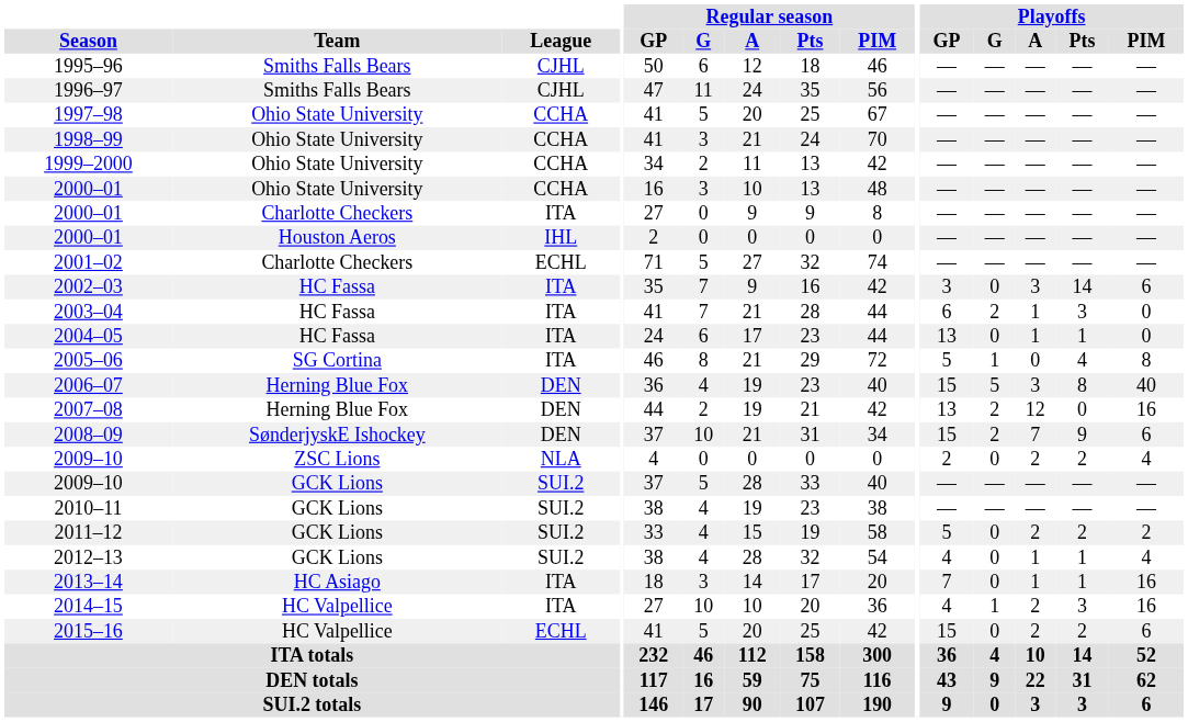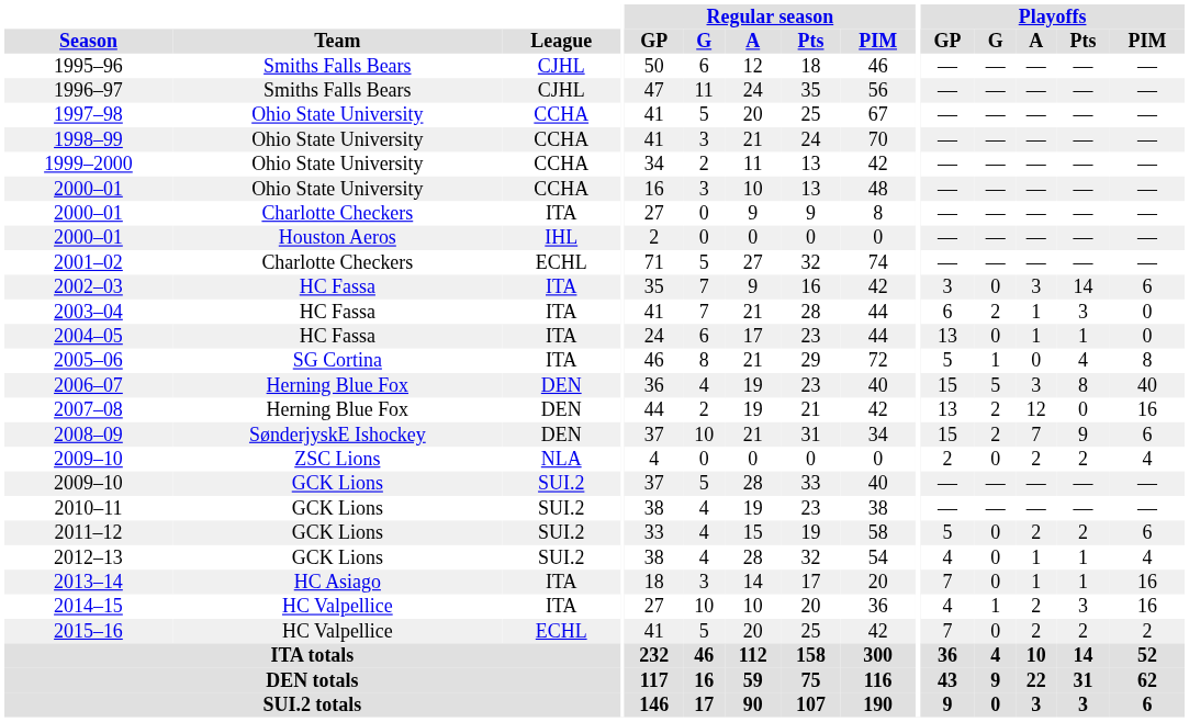 <table border="0" cellpadding="1" cellspacing="0" style="text-align:center; width:60em">
 <tr bgcolor="#e0e0e0">
 <th colspan="3" bgcolor="#ffffff"></th>
 <th rowspan="99" bgcolor="#ffffff"></th>
 <th colspan="5"><a href='#'>Regular season</a></th>
 <th rowspan="99" bgcolor="#ffffff"></th>
 <th colspan="5"><a href='#'>Playoffs</a></th>
 </tr>
 <tr bgcolor="#e0e0e0">
 <th><a href='#'>Season</a></th>
 <th>Team</th>
 <th>League</th>
 <th>GP</th>
 <th><a href='#'>G</a></th>
 <th><a href='#'>A</a></th>
 <th><a href='#'>Pts</a></th>
 <th><a href='#'>PIM</a></th>
 <th>GP</th>
 <th>G</th>
 <th>A</th>
 <th>Pts</th>
 <th>PIM</th>
 </tr>
 <tr>
 <td>1995–96</td>
 <td><a href='#'>Smiths Falls Bears</a></td>
 <td><a href='#'>CJHL</a></td>
 <td>50</td>
 <td>6</td>
 <td>12</td>
 <td>18</td>
 <td>46</td>
 <td>—</td>
 <td>—</td>
 <td>—</td>
 <td>—</td>
 <td>—</td>
 </tr>
 <tr bgcolor="#f0f0f0">
 <td>1996–97</td>
 <td>Smiths Falls Bears</td>
 <td>CJHL</td>
 <td>47</td>
 <td>11</td>
 <td>24</td>
 <td>35</td>
 <td>56</td>
 <td>—</td>
 <td>—</td>
 <td>—</td>
 <td>—</td>
 <td>—</td>
 </tr>
 <tr>
 <td><a href='#'>1997–98</a></td>
 <td><a href='#'>Ohio State University</a></td>
 <td><a href='#'>CCHA</a></td>
 <td>41</td>
 <td>5</td>
 <td>20</td>
 <td>25</td>
 <td>67</td>
 <td>—</td>
 <td>—</td>
 <td>—</td>
 <td>—</td>
 <td>—</td>
 </tr>
 <tr bgcolor="#f0f0f0">
 <td><a href='#'>1998–99</a></td>
 <td>Ohio State University</td>
 <td>CCHA</td>
 <td>41</td>
 <td>3</td>
 <td>21</td>
 <td>24</td>
 <td>70</td>
 <td>—</td>
 <td>—</td>
 <td>—</td>
 <td>—</td>
 <td>—</td>
 </tr>
 <tr>
 <td><a href='#'>1999–2000</a></td>
 <td>Ohio State University</td>
 <td>CCHA</td>
 <td>34</td>
 <td>2</td>
 <td>11</td>
 <td>13</td>
 <td>42</td>
 <td>—</td>
 <td>—</td>
 <td>—</td>
 <td>—</td>
 <td>—</td>
 </tr>
 <tr bgcolor="#f0f0f0">
 <td><a href='#'>2000–01</a></td>
 <td>Ohio State University</td>
 <td>CCHA</td>
 <td>16</td>
 <td>3</td>
 <td>10</td>
 <td>13</td>
 <td>48</td>
 <td>—</td>
 <td>—</td>
 <td>—</td>
 <td>—</td>
 <td>—</td>
 </tr>
 <tr>
 <td><a href='#'>2000–01</a></td>
 <td><a href='#'>Charlotte Checkers</a></td>
 <td>ITA</td>
 <td>27</td>
 <td>0</td>
 <td>9</td>
 <td>9</td>
 <td>8</td>
 <td>—</td>
 <td>—</td>
 <td>—</td>
 <td>—</td>
 <td>—</td>
 </tr>
 <tr bgcolor="#f0f0f0">
 <td><a href='#'>2000–01</a></td>
 <td><a href='#'>Houston Aeros</a></td>
 <td><a href='#'>IHL</a></td>
 <td>2</td>
 <td>0</td>
 <td>0</td>
 <td>0</td>
 <td>0</td>
 <td>—</td>
 <td>—</td>
 <td>—</td>
 <td>—</td>
 <td>—</td>
 </tr>
 <tr>
 <td><a href='#'>2001–02</a></td>
 <td>Charlotte Checkers</td>
 <td>ECHL</td>
 <td>71</td>
 <td>5</td>
 <td>27</td>
 <td>32</td>
 <td>74</td>
 <td>—</td>
 <td>—</td>
 <td>—</td>
 <td>—</td>
 <td>—</td>
 </tr>
 <tr bgcolor="#f0f0f0">
 <td><a href='#'>2002–03</a></td>
 <td><a href='#'>HC Fassa</a></td>
 <td><a href='#'>ITA</a></td>
 <td>35</td>
 <td>7</td>
 <td>9</td>
 <td>16</td>
 <td>42</td>
 <td>3</td>
 <td>0</td>
 <td>3</td>
 <td>14</td>
 <td>6</td>
 </tr>
 <tr>
 <td><a href='#'>2003–04</a></td>
 <td>HC Fassa</td>
 <td>ITA</td>
 <td>41</td>
 <td>7</td>
 <td>21</td>
 <td>28</td>
 <td>44</td>
 <td>6</td>
 <td>2</td>
 <td>1</td>
 <td>3</td>
 <td>0</td>
 </tr>
 <tr bgcolor="#f0f0f0">
 <td><a href='#'>2004–05</a></td>
 <td>HC Fassa</td>
 <td>ITA</td>
 <td>24</td>
 <td>6</td>
 <td>17</td>
 <td>23</td>
 <td>44</td>
 <td>13</td>
 <td>0</td>
 <td>1</td>
 <td>1</td>
 <td>0</td>
 </tr>
 <tr>
 <td><a href='#'>2005–06</a></td>
 <td><a href='#'>SG Cortina</a></td>
 <td>ITA</td>
 <td>46</td>
 <td>8</td>
 <td>21</td>
 <td>29</td>
 <td>72</td>
 <td>5</td>
 <td>1</td>
 <td>0</td>
 <td>4</td>
 <td>8</td>
 </tr>
 <tr bgcolor="#f0f0f0">
 <td><a href='#'>2006–07</a></td>
 <td><a href='#'>Herning Blue Fox</a></td>
 <td><a href='#'>DEN</a></td>
 <td>36</td>
 <td>4</td>
 <td>19</td>
 <td>23</td>
 <td>40</td>
 <td>15</td>
 <td>5</td>
 <td>3</td>
 <td>8</td>
 <td>40</td>
 </tr>
 <tr>
 <td><a href='#'>2007–08</a></td>
 <td>Herning Blue Fox</td>
 <td>DEN</td>
 <td>44</td>
 <td>2</td>
 <td>19</td>
 <td>21</td>
 <td>42</td>
 <td>13</td>
 <td>2</td>
 <td>12</td>
 <td>0</td>
 <td>16</td>
 </tr>
 <tr bgcolor="#f0f0f0">
 <td><a href='#'>2008–09</a></td>
 <td><a href='#'>SønderjyskE Ishockey</a></td>
 <td>DEN</td>
 <td>37</td>
 <td>10</td>
 <td>21</td>
 <td>31</td>
 <td>34</td>
 <td>15</td>
 <td>2</td>
 <td>7</td>
 <td>9</td>
 <td>6</td>
 </tr>
 <tr>
 <td><a href='#'>2009–10</a></td>
 <td><a href='#'>ZSC Lions</a></td>
 <td><a href='#'>NLA</a></td>
 <td>4</td>
 <td>0</td>
 <td>0</td>
 <td>0</td>
 <td>0</td>
 <td>2</td>
 <td>0</td>
 <td>2</td>
 <td>2</td>
 <td>4</td>
 </tr>
 <tr bgcolor="#f0f0f0">
 <td>2009–10</td>
 <td><a href='#'>GCK Lions</a></td>
 <td><a href='#'>SUI.2</a></td>
 <td>37</td>
 <td>5</td>
 <td>28</td>
 <td>33</td>
 <td>40</td>
 <td>—</td>
 <td>—</td>
 <td>—</td>
 <td>—</td>
 <td>—</td>
 </tr>
 <tr>
 <td>2010–11</td>
 <td>GCK Lions</td>
 <td>SUI.2</td>
 <td>38</td>
 <td>4</td>
 <td>19</td>
 <td>23</td>
 <td>38</td>
 <td>—</td>
 <td>—</td>
 <td>—</td>
 <td>—</td>
 <td>—</td>
 </tr>
 <tr bgcolor="#f0f0f0">
 <td>2011–12</td>
 <td>GCK Lions</td>
 <td>SUI.2</td>
 <td>33</td>
 <td>4</td>
 <td>15</td>
 <td>19</td>
 <td>58</td>
 <td>5</td>
 <td>0</td>
 <td>2</td>
 <td>2</td>
-<td>2</td>
+<td>6</td>
 </tr>
 <tr>
 <td>2012–13</td>
 <td>GCK Lions</td>
 <td>SUI.2</td>
 <td>38</td>
 <td>4</td>
 <td>28</td>
 <td>32</td>
 <td>54</td>
 <td>4</td>
 <td>0</td>
 <td>1</td>
 <td>1</td>
 <td>4</td>
 </tr>
 <tr bgcolor="#f0f0f0">
 <td><a href='#'>2013–14</a></td>
 <td><a href='#'>HC Asiago</a></td>
 <td>ITA</td>
 <td>18</td>
 <td>3</td>
 <td>14</td>
 <td>17</td>
 <td>20</td>
 <td>7</td>
 <td>0</td>
 <td>1</td>
 <td>1</td>
 <td>16</td>
 </tr>
 <tr>
 <td><a href='#'>2014–15</a></td>
 <td><a href='#'>HC Valpellice</a></td>
 <td>ITA</td>
 <td>27</td>
 <td>10</td>
 <td>10</td>
 <td>20</td>
 <td>36</td>
 <td>4</td>
 <td>1</td>
 <td>2</td>
 <td>3</td>
 <td>16</td>
 </tr>
 <tr bgcolor="#f0f0f0">
 <td><a href='#'>2015–16</a></td>
 <td>HC Valpellice</td>
 <td><a href='#'>ECHL</a></td>
 <td>41</td>
 <td>5</td>
 <td>20</td>
 <td>25</td>
 <td>42</td>
-<td>15</td>
+<td>7</td>
 <td>0</td>
 <td>2</td>
 <td>2</td>
-<td>6</td>
+<td>2</td>
 </tr>
 <tr bgcolor="#e0e0e0">
 <th colspan="3">ITA totals</th>
 <th>232</th>
 <th>46</th>
 <th>112</th>
 <th>158</th>
 <th>300</th>
 <th>36</th>
 <th>4</th>
 <th>10</th>
 <th>14</th>
 <th>52</th>
 </tr>
 <tr bgcolor="#e0e0e0">
 <th colspan="3">DEN totals</th>
 <th>117</th>
 <th>16</th>
 <th>59</th>
 <th>75</th>
 <th>116</th>
 <th>43</th>
 <th>9</th>
 <th>22</th>
 <th>31</th>
 <th>62</th>
 </tr>
 <tr bgcolor="#e0e0e0">
 <th colspan="3">SUI.2 totals</th>
 <th>146</th>
 <th>17</th>
 <th>90</th>
 <th>107</th>
 <th>190</th>
 <th>9</th>
 <th>0</th>
 <th>3</th>
 <th>3</th>
 <th>6</th>
 </tr>
 </table>
